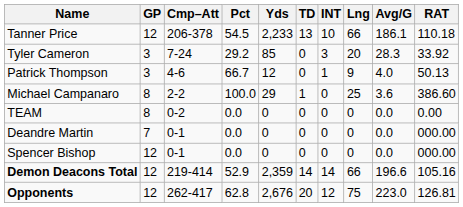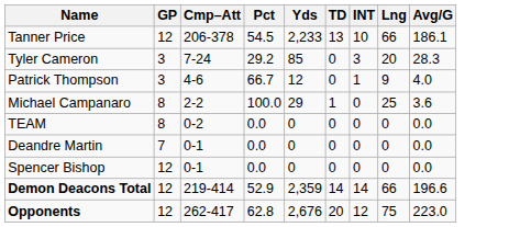 <table class="wikitable" style="white-space:nowrap;">
 <tr>
 <th>Name</th>
 <th>GP</th>
 <th>Cmp–Att</th>
 <th>Pct</th>
 <th>Yds</th>
 <th>TD</th>
 <th>INT</th>
 <th>Lng</th>
 <th>Avg/G</th>
-<th>RAT</th>
 </tr>
 <tr>
 <td>Tanner Price</td>
 <td>12</td>
 <td>206-378</td>
 <td>54.5</td>
 <td>2,233</td>
 <td>13</td>
 <td>10</td>
 <td>66</td>
 <td>186.1</td>
-<td>110.18</td>
 </tr>
 <tr>
 <td>Tyler Cameron</td>
 <td>3</td>
 <td>7-24</td>
 <td>29.2</td>
 <td>85</td>
 <td>0</td>
 <td>3</td>
 <td>20</td>
 <td>28.3</td>
-<td>33.92</td>
 </tr>
 <tr>
 <td>Patrick Thompson</td>
 <td>3</td>
 <td>4-6</td>
 <td>66.7</td>
 <td>12</td>
 <td>0</td>
 <td>1</td>
 <td>9</td>
 <td>4.0</td>
-<td>50.13</td>
 </tr>
 <tr>
 <td>Michael Campanaro</td>
 <td>8</td>
 <td>2-2</td>
 <td>100.0</td>
 <td>29</td>
 <td>1</td>
 <td>0</td>
 <td>25</td>
 <td>3.6</td>
-<td>386.60</td>
 </tr>
 <tr>
 <td>TEAM</td>
 <td>8</td>
 <td>0-2</td>
 <td>0.0</td>
 <td>0</td>
 <td>0</td>
 <td>0</td>
 <td>0</td>
 <td>0.0</td>
-<td>0.00</td>
 </tr>
 <tr>
 <td>Deandre Martin</td>
 <td>7</td>
 <td>0-1</td>
 <td>0.0</td>
 <td>0</td>
 <td>0</td>
 <td>0</td>
 <td>0</td>
 <td>0.0</td>
-<td>000.00</td>
 </tr>
 <tr>
 <td>Spencer Bishop</td>
 <td>12</td>
 <td>0-1</td>
 <td>0.0</td>
 <td>0</td>
 <td>0</td>
 <td>0</td>
 <td>0</td>
 <td>0.0</td>
-<td>000.00</td>
 </tr>
 <tr>
 <td><strong>Demon Deacons Total</strong></td>
 <td>12</td>
 <td>219-414</td>
 <td>52.9</td>
 <td>2,359</td>
 <td>14</td>
 <td>14</td>
 <td>66</td>
 <td>196.6</td>
-<td>105.16</td>
 </tr>
 <tr>
 <td><strong>Opponents</strong></td>
 <td>12</td>
 <td>262-417</td>
 <td>62.8</td>
 <td>2,676</td>
 <td>20</td>
 <td>12</td>
 <td>75</td>
 <td>223.0</td>
-<td>126.81</td>
 </tr>
 </table>
